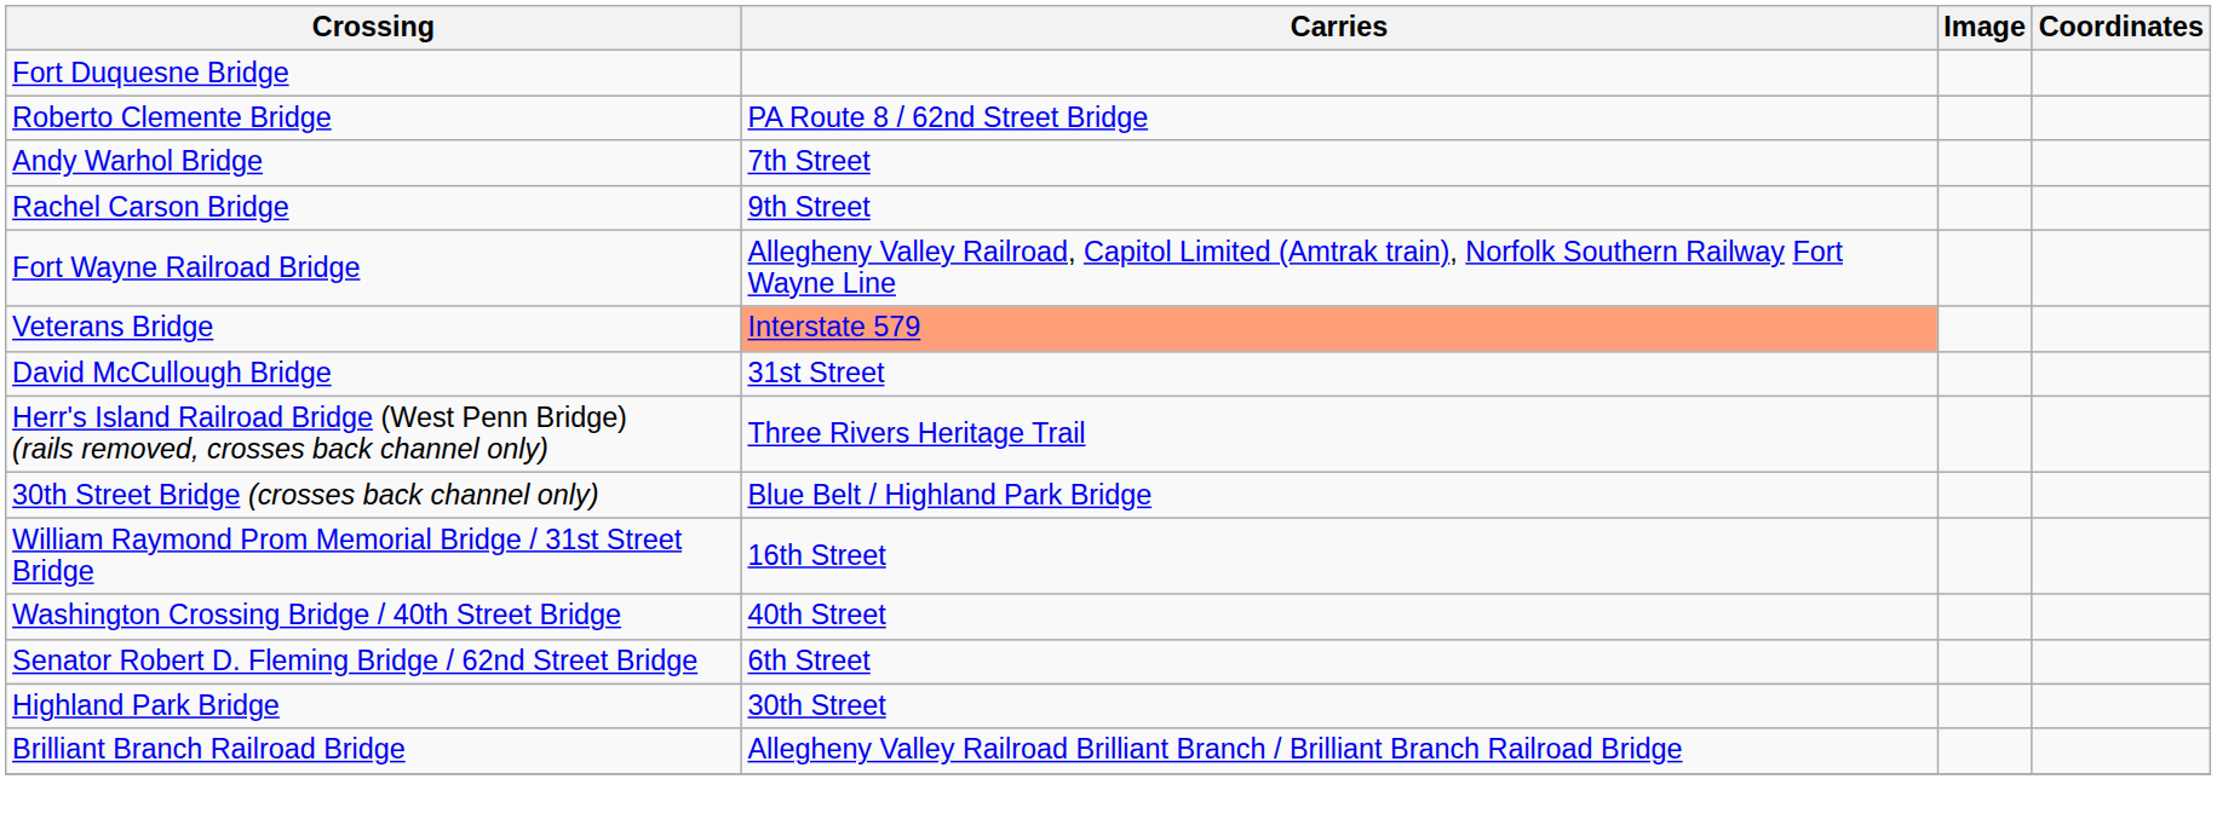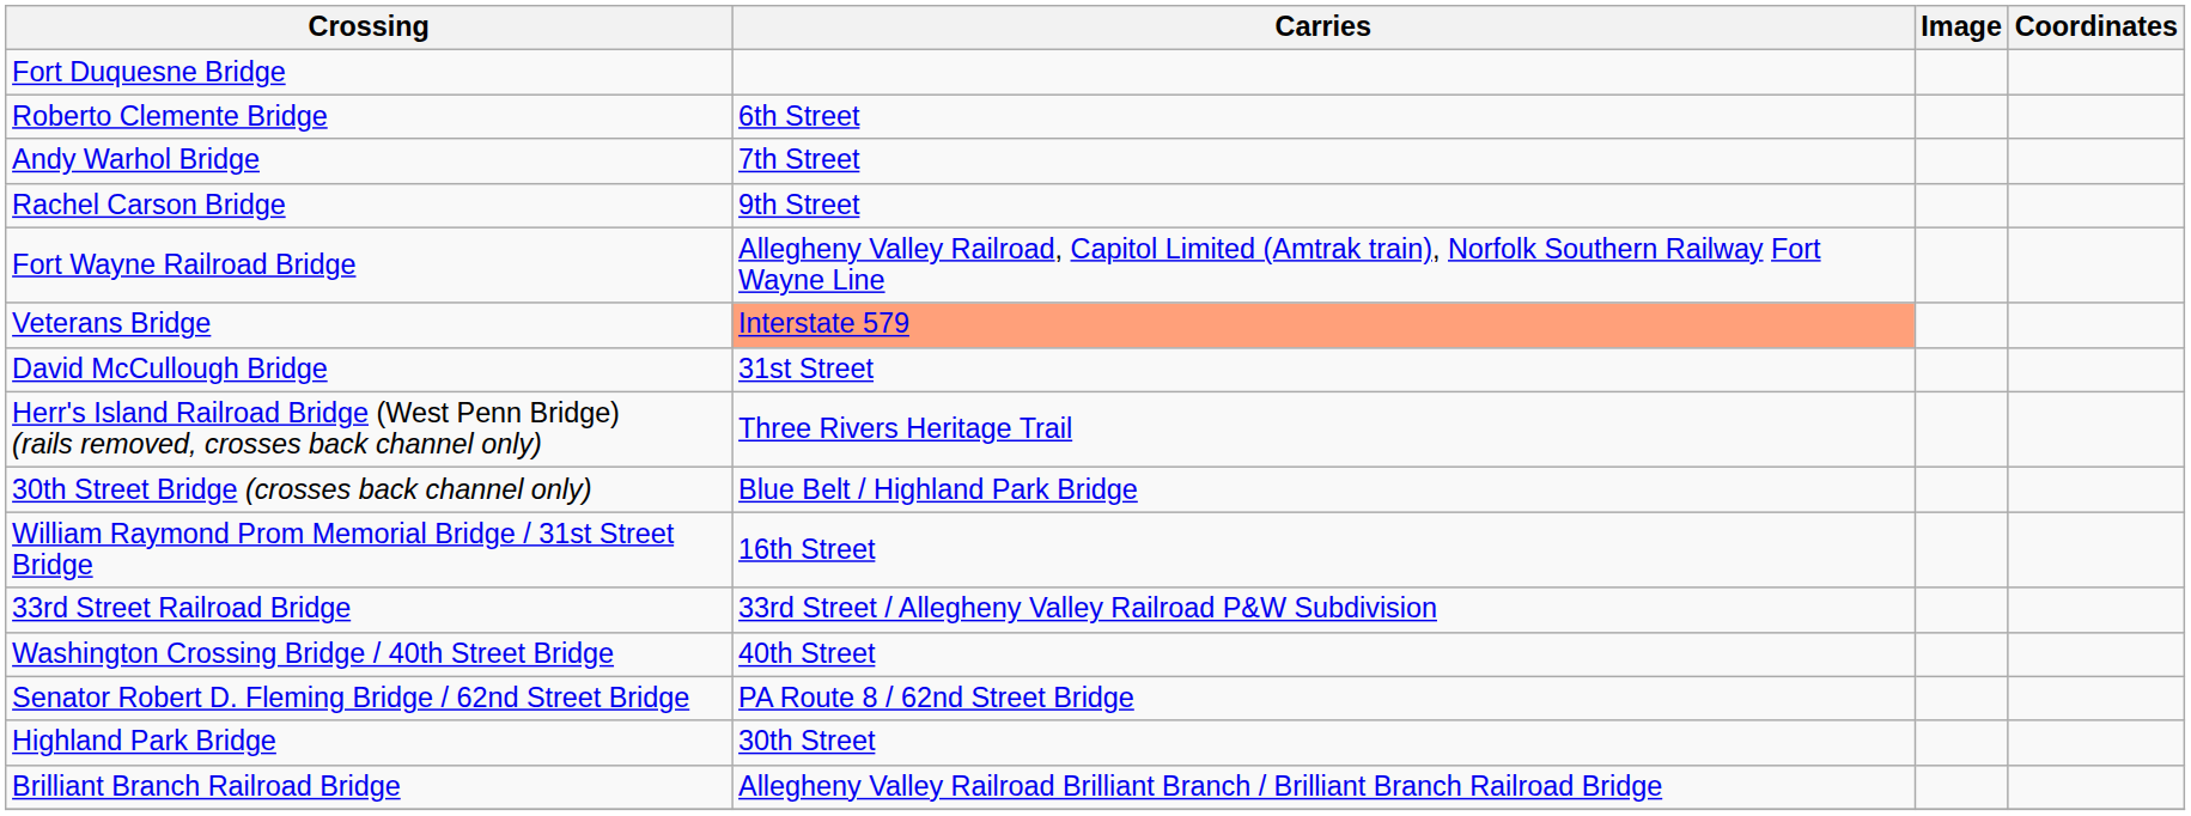 <table class=wikitable>
 <tr>
 <th>Crossing</th>
 <th>Carries</th>
 <th>Image</th>
 <th>Coordinates</th>
 </tr>
 <tr>
 <td><a href='#'>Fort Duquesne Bridge</a></td>
 <td></td>
 <td></td>
 <td></td>
 </tr>
 <tr>
 <td><a href='#'>Roberto Clemente Bridge</a></td>
-<td><a href='#'>PA Route 8 / 62nd Street Bridge</a></td>
+<td><a href='#'>6th Street</a></td>
 <td></td>
 <td></td>
 </tr>
 <tr>
 <td><a href='#'>Andy Warhol Bridge</a></td>
 <td><a href='#'>7th Street</a></td>
 <td></td>
 <td></td>
 </tr>
 <tr>
 <td><a href='#'>Rachel Carson Bridge</a></td>
 <td><a href='#'>9th Street</a></td>
 <td></td>
 <td></td>
 </tr>
 <tr>
 <td><a href='#'>Fort Wayne Railroad Bridge</a></td>
 <td><a href='#'>Allegheny Valley Railroad</a>, <a href='#'>Capitol Limited (Amtrak train)</a>, <a href='#'>Norfolk Southern Railway</a> <a href='#'>Fort Wayne Line</a></td>
 <td></td>
 <td></td>
 </tr>
 <tr>
 <td><a href='#'>Veterans Bridge</a></td>
 <td style="background: lightsalmon;"> <a href='#'>Interstate 579</a></td>
 <td></td>
 <td></td>
 </tr>
 <tr>
 <td><a href='#'>David McCullough Bridge</a></td>
 <td><a href='#'>31st Street</a></td>
 <td></td>
 <td></td>
 </tr>
 <tr>
 <td><a href='#'>Herr's Island Railroad Bridge</a> (West Penn Bridge)<br><em>(rails removed, crosses back channel only)</em></td>
 <td><a href='#'>Three Rivers Heritage Trail</a></td>
 <td></td>
 <td></td>
 </tr>
 <tr>
 <td><a href='#'>30th Street Bridge</a> <em>(crosses back channel only)</em></td>
 <td><a href='#'>Blue Belt / Highland Park Bridge</a></td>
 <td></td>
 <td></td>
 </tr>
 <tr>
 <td><a href='#'>William Raymond Prom Memorial Bridge / 31st Street Bridge</a></td>
 <td><a href='#'>16th Street</a></td>
 <td></td>
 <td></td>
 </tr>
 <tr>
+<td><a href='#'>33rd Street Railroad Bridge</a></td>
+<td><a href='#'>33rd Street / Allegheny Valley Railroad P&W Subdivision</a></td>
+<td></td>
+<td></td>
+</tr>
+<tr>
 <td><a href='#'>Washington Crossing Bridge / 40th Street Bridge</a></td>
 <td><a href='#'>40th Street</a></td>
 <td></td>
 <td></td>
 </tr>
 <tr>
 <td><a href='#'>Senator Robert D. Fleming Bridge / 62nd Street Bridge</a></td>
-<td><a href='#'>6th Street</a></td>
+<td><a href='#'>PA Route 8 / 62nd Street Bridge</a></td>
 <td></td>
 <td></td>
 </tr>
 <tr>
 <td><a href='#'>Highland Park Bridge</a></td>
 <td><a href='#'>30th Street</a></td>
 <td></td>
 <td></td>
 </tr>
 <tr>
 <td><a href='#'>Brilliant Branch Railroad Bridge</a></td>
 <td><a href='#'>Allegheny Valley Railroad Brilliant Branch / Brilliant Branch Railroad Bridge</a></td>
 <td></td>
 <td></td>
 </tr>
 <tr>
 </tr>
 </table>
